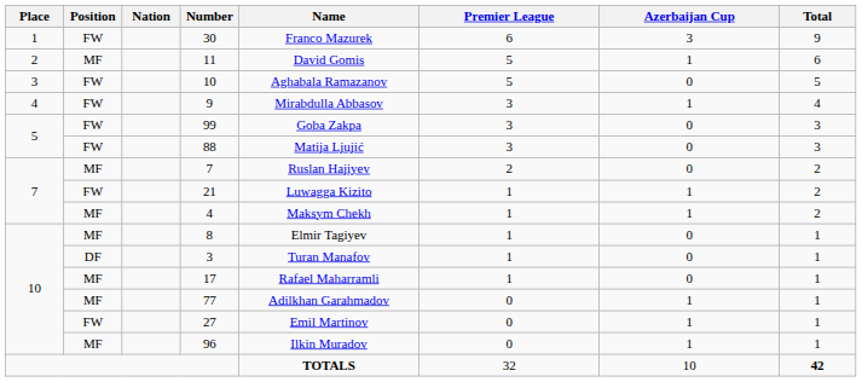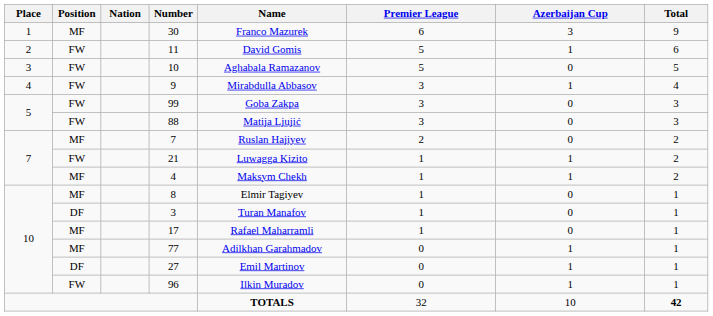 <table class="wikitable" style="font-size: 95%; text-align: center;">
 <tr>
 <th width=60>Place</th>
 <th width=60>Position</th>
 <th width=60>Nation</th>
 <th width=60>Number</th>
 <th width=200>Name</th>
 <th width=200><a href='#'>Premier League</a></th>
 <th width=200><a href='#'>Azerbaijan Cup</a></th>
 <th width=80><strong>Total</strong></th>
 </tr>
 <tr>
 <td>1</td>
-<td>FW</td>
+<td>MF</td>
 <td></td>
 <td>30</td>
 <td><a href='#'>Franco Mazurek</a></td>
 <td>6</td>
 <td>3</td>
 <td>9</td>
 </tr>
 <tr>
 <td>2</td>
-<td>MF</td>
+<td>FW</td>
 <td></td>
 <td>11</td>
 <td><a href='#'>David Gomis</a></td>
 <td>5</td>
 <td>1</td>
 <td>6</td>
 </tr>
 <tr>
 <td>3</td>
 <td>FW</td>
 <td></td>
 <td>10</td>
 <td><a href='#'>Aghabala Ramazanov</a></td>
 <td>5</td>
 <td>0</td>
 <td>5</td>
 </tr>
 <tr>
 <td>4</td>
 <td>FW</td>
 <td></td>
 <td>9</td>
 <td><a href='#'>Mirabdulla Abbasov</a></td>
 <td>3</td>
 <td>1</td>
 <td>4</td>
 </tr>
 <tr>
 <td rowspan="2">5</td>
 <td>FW</td>
 <td></td>
 <td>99</td>
 <td><a href='#'>Goba Zakpa</a></td>
 <td>3</td>
 <td>0</td>
 <td>3</td>
 </tr>
 <tr>
 <td>FW</td>
 <td></td>
 <td>88</td>
 <td><a href='#'>Matija Ljujić</a></td>
 <td>3</td>
 <td>0</td>
 <td>3</td>
 </tr>
 <tr>
 <td rowspan="3">7</td>
 <td>MF</td>
 <td></td>
 <td>7</td>
 <td><a href='#'>Ruslan Hajiyev</a></td>
 <td>2</td>
 <td>0</td>
 <td>2</td>
 </tr>
 <tr>
 <td>FW</td>
 <td></td>
 <td>21</td>
 <td><a href='#'>Luwagga Kizito</a></td>
 <td>1</td>
 <td>1</td>
 <td>2</td>
 </tr>
 <tr>
 <td>MF</td>
 <td></td>
 <td>4</td>
 <td><a href='#'>Maksym Chekh</a></td>
 <td>1</td>
 <td>1</td>
 <td>2</td>
 </tr>
 <tr>
 <td rowspan="6">10</td>
 <td>MF</td>
 <td></td>
 <td>8</td>
 <td>Elmir Tagiyev</td>
 <td>1</td>
 <td>0</td>
 <td>1</td>
 </tr>
 <tr>
 <td>DF</td>
 <td></td>
 <td>3</td>
 <td><a href='#'>Turan Manafov</a></td>
 <td>1</td>
 <td>0</td>
 <td>1</td>
 </tr>
 <tr>
 <td>MF</td>
 <td></td>
 <td>17</td>
 <td><a href='#'>Rafael Maharramli</a></td>
 <td>1</td>
 <td>0</td>
 <td>1</td>
 </tr>
 <tr>
 <td>MF</td>
 <td></td>
 <td>77</td>
 <td><a href='#'>Adilkhan Garahmadov</a></td>
 <td>0</td>
 <td>1</td>
 <td>1</td>
 </tr>
 <tr>
-<td>FW</td>
+<td>DF</td>
 <td></td>
 <td>27</td>
 <td><a href='#'>Emil Martinov</a></td>
 <td>0</td>
 <td>1</td>
 <td>1</td>
 </tr>
 <tr>
-<td>MF</td>
+<td>FW</td>
 <td></td>
 <td>96</td>
 <td><a href='#'>Ilkin Muradov</a></td>
 <td>0</td>
 <td>1</td>
 <td>1</td>
 </tr>
 <tr>
 <td colspan="4"></td>
 <td><strong>TOTALS</strong></td>
 <td>32</td>
 <td>10</td>
 <td><strong>42</strong></td>
 </tr>
 </table>
